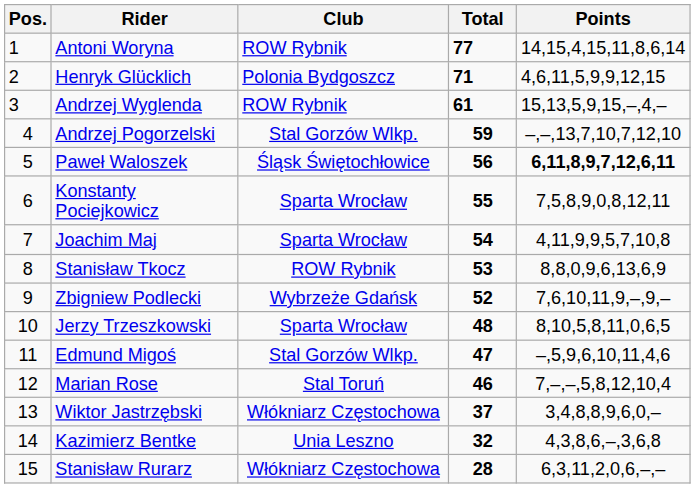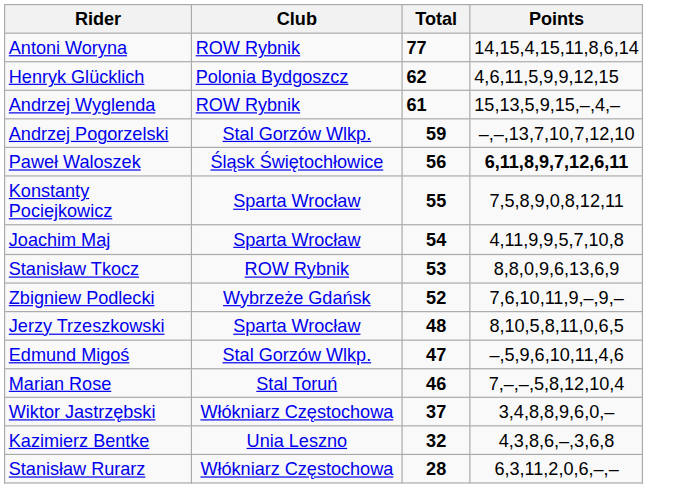 <table class="wikitable" style="font-size: 95%">
 <tr>
-<th width=20px>Pos.</th>
 <th width=150px>Rider</th>
 <th width=170px>Club</th>
 <th width=50px>Total</th>
 <th width=100px>Points</th>
 </tr>
 <tr>
-<td>1</td>
 <td align=left><a href='#'>Antoni Woryna</a></td>
 <td><a href='#'>ROW Rybnik</a></td>
 <td><strong>77</strong></td>
 <td>14,15,4,15,11,8,6,14</td>
 </tr>
 <tr>
-<td>2</td>
 <td align=left><a href='#'>Henryk Glücklich</a></td>
 <td><a href='#'>Polonia Bydgoszcz</a></td>
-<td><strong>71</strong></td>
+<td><strong>62</strong></td>
 <td>4,6,11,5,9,9,12,15</td>
 </tr>
 <tr>
-<td>3</td>
 <td align=left><a href='#'>Andrzej Wyglenda</a></td>
 <td><a href='#'>ROW Rybnik</a></td>
 <td><strong>61</strong></td>
 <td>15,13,5,9,15,–,4,–</td>
 </tr>
 <tr align=center>
-<td>4</td>
 <td align=left><a href='#'>Andrzej Pogorzelski</a></td>
 <td><a href='#'>Stal Gorzów Wlkp.</a></td>
 <td><strong>59</strong></td>
 <td>–,–,13,7,10,7,12,10</td>
 </tr>
 <tr align=center>
-<td>5</td>
 <td align=left><a href='#'>Paweł Waloszek</a></td>
 <td><a href='#'>Śląsk Świętochłowice</a></td>
 <td><strong>56</strong></td>
 <td><strong>6,11,8,9,7,12,6,11</strong></td>
 </tr>
 <tr align=center>
-<td>6</td>
 <td align=left><a href='#'>Konstanty Pociejkowicz</a></td>
 <td><a href='#'>Sparta Wrocław</a></td>
 <td><strong>55</strong></td>
 <td>7,5,8,9,0,8,12,11</td>
 </tr>
 <tr align=center>
-<td>7</td>
 <td align=left><a href='#'>Joachim Maj</a></td>
 <td><a href='#'>Sparta Wrocław</a></td>
 <td><strong>54</strong></td>
 <td>4,11,9,9,5,7,10,8</td>
 </tr>
 <tr align=center>
-<td>8</td>
 <td align=left><a href='#'>Stanisław Tkocz</a></td>
 <td><a href='#'>ROW Rybnik</a></td>
 <td><strong>53</strong></td>
 <td>8,8,0,9,6,13,6,9</td>
 </tr>
 <tr align=center>
-<td>9</td>
 <td align=left><a href='#'>Zbigniew Podlecki</a></td>
 <td><a href='#'>Wybrzeże Gdańsk</a></td>
 <td><strong>52</strong></td>
 <td>7,6,10,11,9,–,9,–</td>
 </tr>
 <tr align=center>
-<td>10</td>
 <td align=left><a href='#'>Jerzy Trzeszkowski</a></td>
 <td><a href='#'>Sparta Wrocław</a></td>
 <td><strong>48</strong></td>
 <td>8,10,5,8,11,0,6,5</td>
 </tr>
 <tr align=center>
-<td>11</td>
 <td align=left><a href='#'>Edmund Migoś</a></td>
 <td><a href='#'>Stal Gorzów Wlkp.</a></td>
 <td><strong>47</strong></td>
 <td>–,5,9,6,10,11,4,6</td>
 </tr>
 <tr align=center>
-<td>12</td>
 <td align=left><a href='#'>Marian Rose</a></td>
 <td><a href='#'>Stal Toruń</a></td>
 <td><strong>46</strong></td>
 <td>7,–,–,5,8,12,10,4</td>
 </tr>
 <tr align=center>
-<td>13</td>
 <td align=left><a href='#'>Wiktor Jastrzębski</a></td>
 <td><a href='#'>Włókniarz Częstochowa</a></td>
 <td><strong>37</strong></td>
 <td>3,4,8,8,9,6,0,–</td>
 </tr>
 <tr align=center>
-<td>14</td>
 <td align=left><a href='#'>Kazimierz Bentke</a></td>
 <td><a href='#'>Unia Leszno</a></td>
 <td><strong>32</strong></td>
 <td>4,3,8,6,–,3,6,8</td>
 </tr>
 <tr align=center>
-<td>15</td>
 <td align=left><a href='#'>Stanisław Rurarz</a></td>
 <td><a href='#'>Włókniarz Częstochowa</a></td>
 <td><strong>28</strong></td>
 <td>6,3,11,2,0,6,–,–</td>
 </tr>
 </table>
